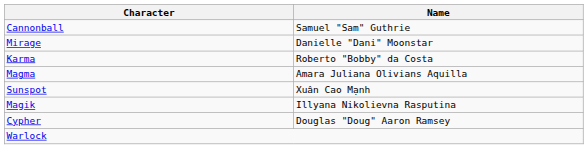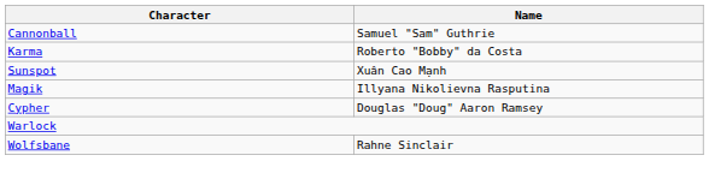 <table class="wikitable sortable " style="width:40%;">
 <tr>
 <th style="width:20%;">Character</th>
 <th style="width:20%;">Name</th>
 </tr>
 <tr>
 <td><a href='#'>Cannonball</a></td>
 <td>Samuel "Sam" Guthrie</td>
 </tr>
 <tr>
-<td><a href='#'>Mirage</a></td>
-<td>Danielle "Dani" Moonstar</td>
-</tr>
-<tr>
 <td><a href='#'>Karma</a></td>
 <td>Roberto "Bobby" da Costa</td>
-</tr>
-<tr>
-<td><a href='#'>Magma</a></td>
-<td>Amara Juliana Olivians Aquilla</td>
 </tr>
 <tr>
 <td><a href='#'>Sunspot</a></td>
 <td>Xuân Cao Mạnh</td>
 </tr>
 <tr>
 <td><a href='#'>Magik</a></td>
 <td>Illyana Nikolievna Rasputina</td>
 </tr>
 <tr>
 <td><a href='#'>Cypher</a></td>
 <td>Douglas "Doug" Aaron Ramsey</td>
 </tr>
 <tr>
 <td colspan=2><a href='#'>Warlock</a></td>
 </tr>
+<tr>
+<td><a href='#'>Wolfsbane</a></td>
+<td>Rahne Sinclair</td>
+</tr>
 </table>
